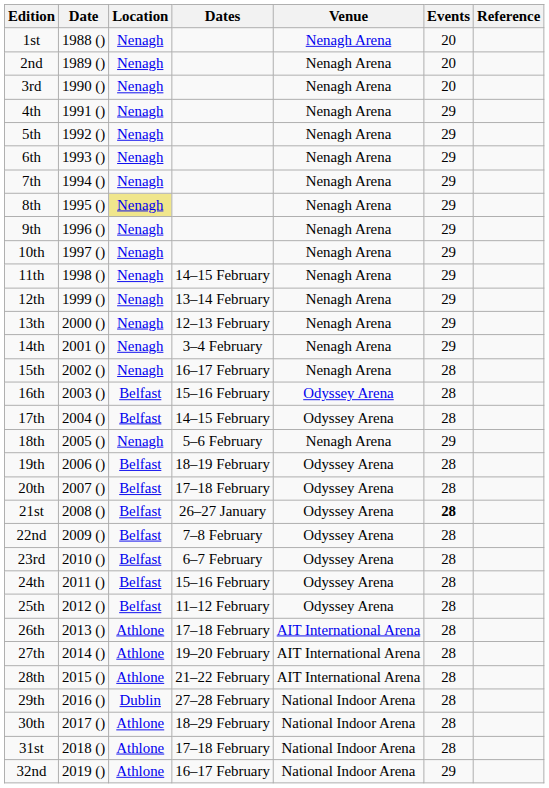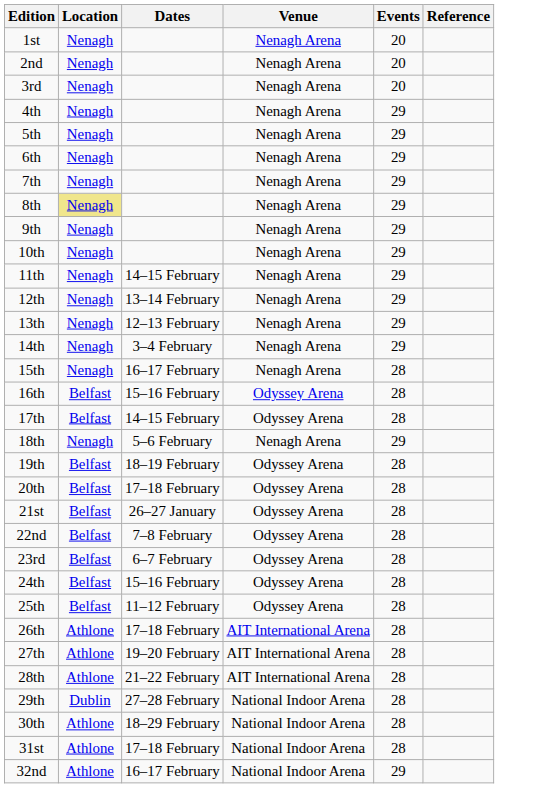 <table class="wikitable" style="text-align: center;">
 <tr>
 <th scope=col>Edition</th>
-<th scope=col>Date</th>
 <th scope=col>Location</th>
 <th scope=col>Dates</th>
 <th scope=col>Venue</th>
 <th scope=col>Events</th>
 <th scope=col>Reference</th>
 </tr>
 <tr>
 <td>1st</td>
-<td>1988 ()</td>
 <td><a href='#'>Nenagh</a></td>
 <td></td>
 <td><a href='#'>Nenagh Arena</a></td>
 <td>20</td>
 <td></td>
 </tr>
 <tr>
 <td>2nd</td>
-<td>1989 ()</td>
 <td><a href='#'>Nenagh</a></td>
 <td></td>
 <td>Nenagh Arena</td>
 <td>20</td>
 <td></td>
 </tr>
 <tr>
 <td>3rd</td>
-<td>1990 ()</td>
 <td><a href='#'>Nenagh</a></td>
 <td></td>
 <td>Nenagh Arena</td>
 <td>20</td>
 <td></td>
 </tr>
 <tr>
 <td>4th</td>
-<td>1991 ()</td>
 <td><a href='#'>Nenagh</a></td>
 <td></td>
 <td>Nenagh Arena</td>
 <td>29</td>
 <td></td>
 </tr>
 <tr>
 <td>5th</td>
-<td>1992 ()</td>
 <td><a href='#'>Nenagh</a></td>
 <td></td>
 <td>Nenagh Arena</td>
 <td>29</td>
 <td></td>
 </tr>
 <tr>
 <td>6th</td>
-<td>1993 ()</td>
 <td><a href='#'>Nenagh</a></td>
 <td></td>
 <td>Nenagh Arena</td>
 <td>29</td>
 <td></td>
 </tr>
 <tr>
 <td>7th</td>
-<td>1994 ()</td>
 <td><a href='#'>Nenagh</a></td>
 <td></td>
 <td>Nenagh Arena</td>
 <td>29</td>
 <td></td>
 </tr>
 <tr>
 <td>8th</td>
-<td>1995 ()</td>
 <td style="background: khaki;"><a href='#'>Nenagh</a></td>
 <td></td>
 <td>Nenagh Arena</td>
 <td>29</td>
 <td></td>
 </tr>
 <tr>
 <td>9th</td>
-<td>1996 ()</td>
 <td><a href='#'>Nenagh</a></td>
 <td></td>
 <td>Nenagh Arena</td>
 <td>29</td>
 <td></td>
 </tr>
 <tr>
 <td>10th</td>
-<td>1997 ()</td>
 <td><a href='#'>Nenagh</a></td>
 <td></td>
 <td>Nenagh Arena</td>
 <td>29</td>
 <td></td>
 </tr>
 <tr>
 <td>11th</td>
-<td>1998 ()</td>
 <td><a href='#'>Nenagh</a></td>
 <td>14–15 February</td>
 <td>Nenagh Arena</td>
 <td>29</td>
 <td></td>
 </tr>
 <tr>
 <td>12th</td>
-<td>1999 ()</td>
 <td><a href='#'>Nenagh</a></td>
 <td>13–14 February</td>
 <td>Nenagh Arena</td>
 <td>29</td>
 <td></td>
 </tr>
 <tr>
 <td>13th</td>
-<td>2000 ()</td>
 <td><a href='#'>Nenagh</a></td>
 <td>12–13 February</td>
 <td>Nenagh Arena</td>
 <td>29</td>
 <td></td>
 </tr>
 <tr>
 <td>14th</td>
-<td>2001 ()</td>
 <td><a href='#'>Nenagh</a></td>
 <td>3–4 February</td>
 <td>Nenagh Arena</td>
 <td>29</td>
 <td></td>
 </tr>
 <tr>
 <td>15th</td>
-<td>2002 ()</td>
 <td><a href='#'>Nenagh</a></td>
 <td>16–17 February</td>
 <td>Nenagh Arena</td>
 <td>28</td>
 <td></td>
 </tr>
 <tr>
 <td>16th</td>
-<td>2003 ()</td>
 <td><a href='#'>Belfast</a></td>
 <td>15–16 February</td>
 <td><a href='#'>Odyssey Arena</a></td>
 <td>28</td>
 <td></td>
 </tr>
 <tr>
 <td>17th</td>
-<td>2004 ()</td>
 <td><a href='#'>Belfast</a></td>
 <td>14–15 February</td>
 <td>Odyssey Arena</td>
 <td>28</td>
 <td></td>
 </tr>
 <tr>
 <td>18th</td>
-<td>2005 ()</td>
 <td><a href='#'>Nenagh</a></td>
 <td>5–6 February</td>
 <td>Nenagh Arena</td>
 <td>29</td>
 <td></td>
 </tr>
 <tr>
 <td>19th</td>
-<td>2006 ()</td>
 <td><a href='#'>Belfast</a></td>
 <td>18–19 February</td>
 <td>Odyssey Arena</td>
 <td>28</td>
 <td></td>
 </tr>
 <tr>
 <td>20th</td>
-<td>2007 ()</td>
 <td><a href='#'>Belfast</a></td>
 <td>17–18 February</td>
 <td>Odyssey Arena</td>
 <td>28</td>
 <td></td>
 </tr>
 <tr>
 <td>21st</td>
-<td>2008 ()</td>
 <td><a href='#'>Belfast</a></td>
 <td>26–27 January</td>
 <td>Odyssey Arena</td>
-<td><strong>28</strong></td>
+<td>28</td>
 <td></td>
 </tr>
 <tr>
 <td>22nd</td>
-<td>2009 ()</td>
 <td><a href='#'>Belfast</a></td>
 <td>7–8 February</td>
 <td>Odyssey Arena</td>
 <td>28</td>
 <td></td>
 </tr>
 <tr>
 <td>23rd</td>
-<td>2010 ()</td>
 <td><a href='#'>Belfast</a></td>
 <td>6–7 February</td>
 <td>Odyssey Arena</td>
 <td>28</td>
 <td></td>
 </tr>
 <tr>
 <td>24th</td>
-<td>2011 ()</td>
 <td><a href='#'>Belfast</a></td>
 <td>15–16 February</td>
 <td>Odyssey Arena</td>
 <td>28</td>
 <td></td>
 </tr>
 <tr>
 <td>25th</td>
-<td>2012 ()</td>
 <td><a href='#'>Belfast</a></td>
 <td>11–12 February</td>
 <td>Odyssey Arena</td>
 <td>28</td>
 <td></td>
 </tr>
 <tr>
 <td>26th</td>
-<td>2013 ()</td>
 <td><a href='#'>Athlone</a></td>
 <td>17–18 February</td>
 <td><a href='#'>AIT International Arena</a></td>
 <td>28</td>
 <td></td>
 </tr>
 <tr>
 <td>27th</td>
-<td>2014 ()</td>
 <td><a href='#'>Athlone</a></td>
 <td>19–20 February</td>
 <td>AIT International Arena</td>
 <td>28</td>
 <td></td>
 </tr>
 <tr>
 <td>28th</td>
-<td>2015 ()</td>
 <td><a href='#'>Athlone</a></td>
 <td>21–22 February</td>
 <td>AIT International Arena</td>
 <td>28</td>
 <td></td>
 </tr>
 <tr>
 <td>29th</td>
-<td>2016 ()</td>
 <td><a href='#'>Dublin</a></td>
 <td>27–28 February</td>
 <td>National Indoor Arena</td>
 <td>28</td>
 <td></td>
 </tr>
 <tr>
 <td>30th</td>
-<td>2017 ()</td>
 <td><a href='#'>Athlone</a></td>
 <td>18–29 February</td>
 <td>National Indoor Arena</td>
 <td>28</td>
 <td></td>
 </tr>
 <tr>
 <td>31st</td>
-<td>2018 ()</td>
 <td><a href='#'>Athlone</a></td>
 <td>17–18 February</td>
 <td>National Indoor Arena</td>
 <td>28</td>
 <td></td>
 </tr>
 <tr>
 <td>32nd</td>
-<td>2019 ()</td>
 <td><a href='#'>Athlone</a></td>
 <td>16–17 February</td>
 <td>National Indoor Arena</td>
 <td>29</td>
 <td></td>
 </tr>
 </table>
